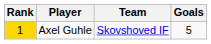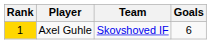 <table class="wikitable" style="text-align:center">
 <tr>
 <th>Rank</th>
 <th>Player</th>
 <th>Team</th>
 <th>Goals</th>
 </tr>
 <tr>
 <td style="background: gold;">1</td>
 <td align=left> Axel Guhle</td>
 <td align=left><a href='#'>Skovshoved IF</a></td>
-<td>5</td>
+<td>6</td>
 </tr>
 </table>
